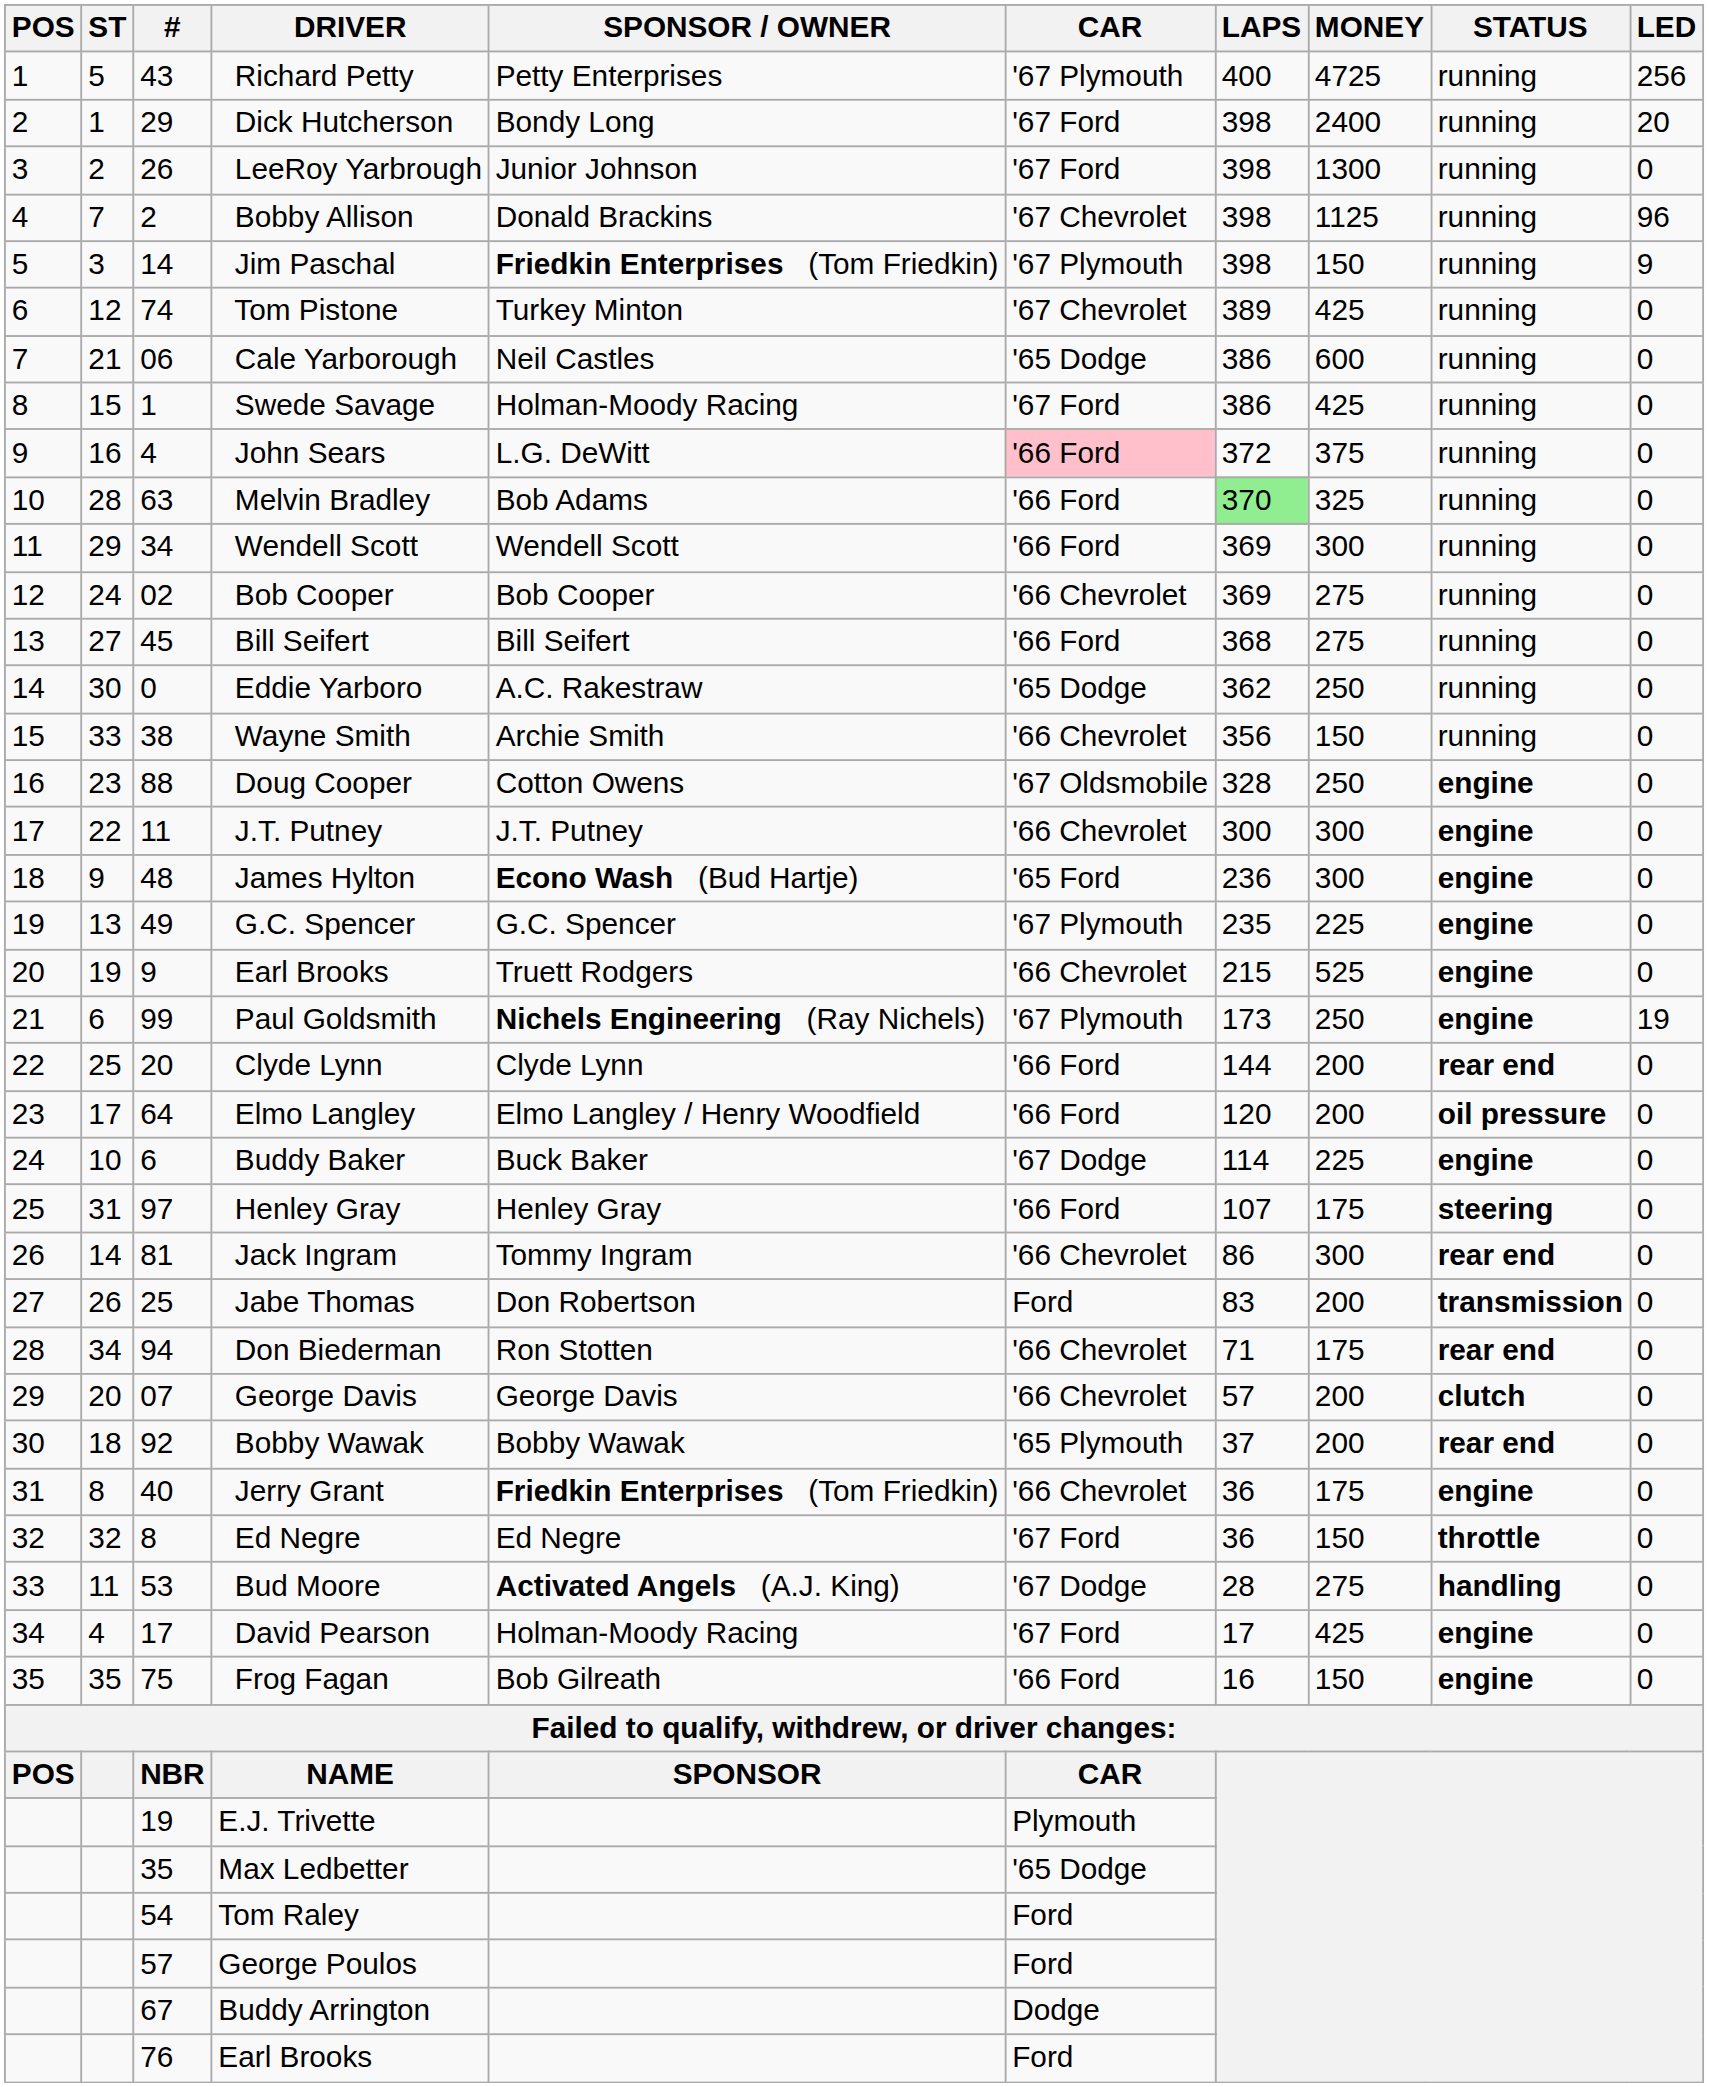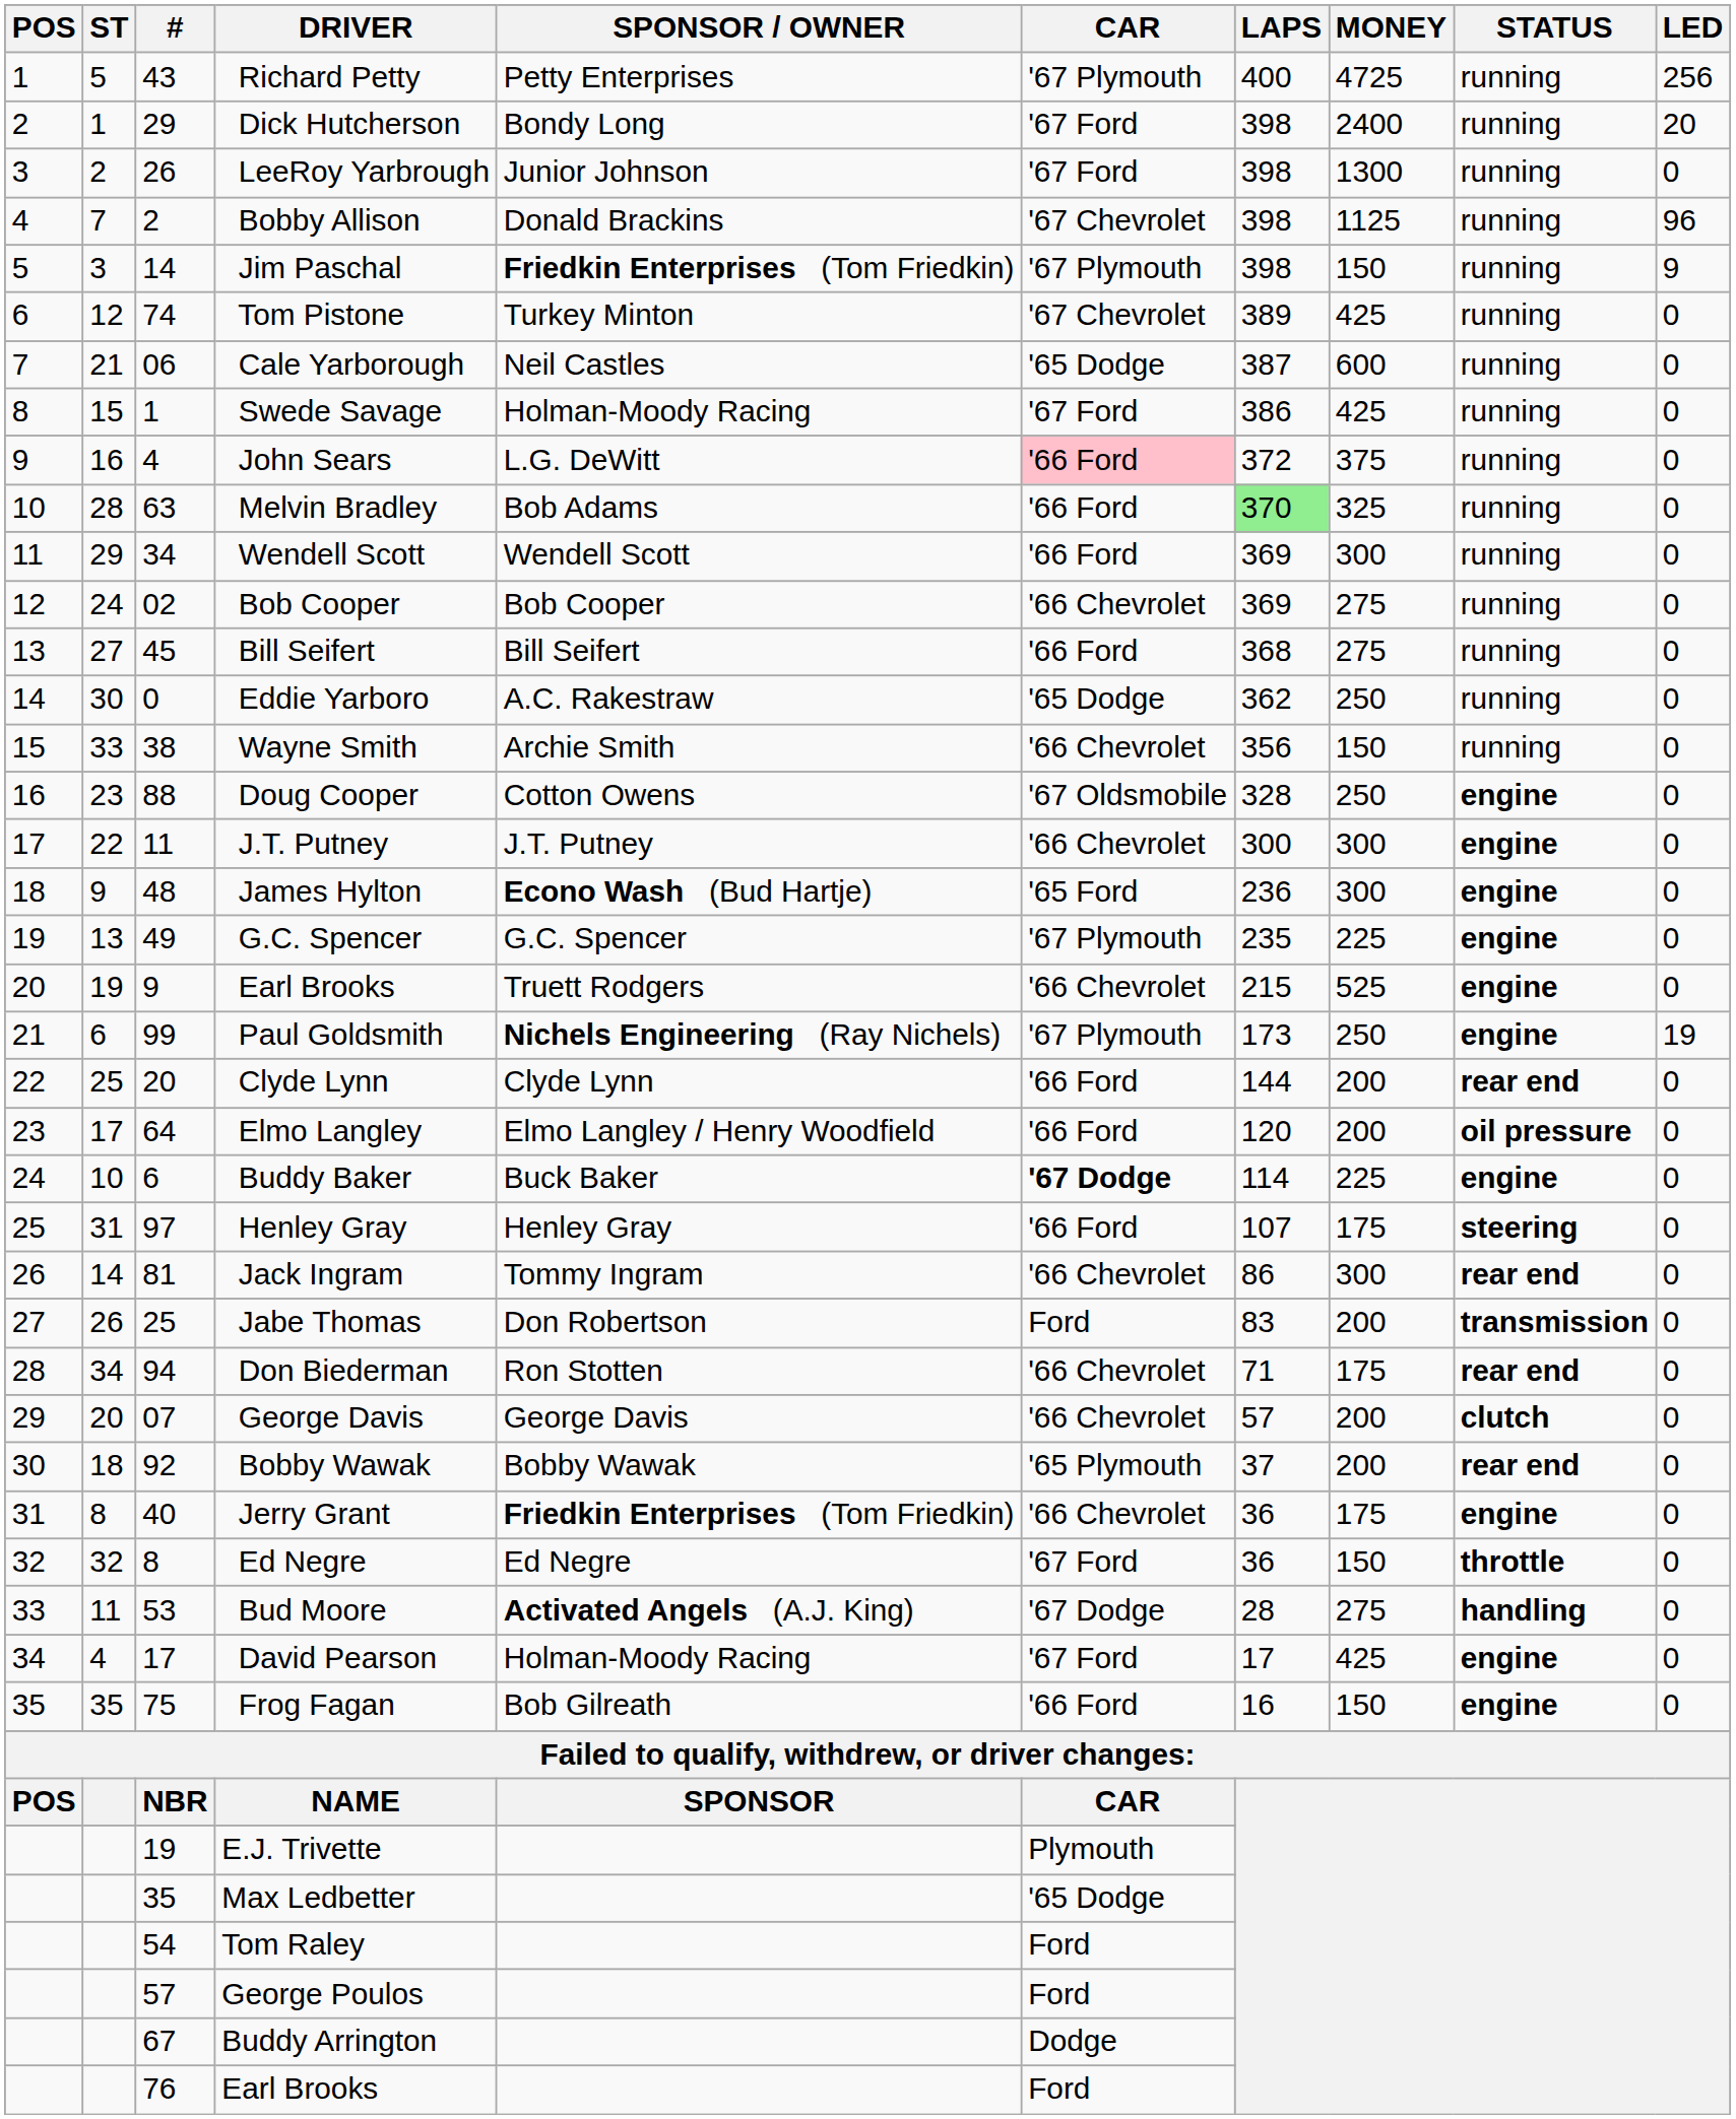 <table class="wikitable">
 <tr>
 <th>POS</th>
 <th>ST</th>
 <th>#</th>
 <th>DRIVER</th>
 <th>SPONSOR / OWNER</th>
 <th>CAR</th>
 <th>LAPS</th>
 <th>MONEY</th>
 <th>STATUS</th>
 <th>LED</th>
 </tr>
 <tr>
 <td>1</td>
 <td>5</td>
 <td>43</td>
 <td>  Richard Petty</td>
 <td>Petty Enterprises</td>
 <td>'67 Plymouth</td>
 <td>400</td>
 <td>4725</td>
 <td>running</td>
 <td>256</td>
 </tr>
 <tr>
 <td>2</td>
 <td>1</td>
 <td>29</td>
 <td>  Dick Hutcherson</td>
 <td>Bondy Long</td>
 <td>'67 Ford</td>
 <td>398</td>
 <td>2400</td>
 <td>running</td>
 <td>20</td>
 </tr>
 <tr>
 <td>3</td>
 <td>2</td>
 <td>26</td>
 <td>  LeeRoy Yarbrough</td>
 <td>Junior Johnson</td>
 <td>'67 Ford</td>
 <td>398</td>
 <td>1300</td>
 <td>running</td>
 <td>0</td>
 </tr>
 <tr>
 <td>4</td>
 <td>7</td>
 <td>2</td>
 <td>  Bobby Allison</td>
 <td>Donald Brackins</td>
 <td>'67 Chevrolet</td>
 <td>398</td>
 <td>1125</td>
 <td>running</td>
 <td>96</td>
 </tr>
 <tr>
 <td>5</td>
 <td>3</td>
 <td>14</td>
 <td>  Jim Paschal</td>
 <td><strong>Friedkin Enterprises</strong>   (Tom Friedkin)</td>
 <td>'67 Plymouth</td>
 <td>398</td>
 <td>150</td>
 <td>running</td>
 <td>9</td>
 </tr>
 <tr>
 <td>6</td>
 <td>12</td>
 <td>74</td>
 <td>  Tom Pistone</td>
 <td>Turkey Minton</td>
 <td>'67 Chevrolet</td>
 <td>389</td>
 <td>425</td>
 <td>running</td>
 <td>0</td>
 </tr>
 <tr>
 <td>7</td>
 <td>21</td>
 <td>06</td>
 <td>  Cale Yarborough</td>
 <td>Neil Castles</td>
 <td>'65 Dodge</td>
-<td>386</td>
+<td>387</td>
 <td>600</td>
 <td>running</td>
 <td>0</td>
 </tr>
 <tr>
 <td>8</td>
 <td>15</td>
 <td>1</td>
 <td>  Swede Savage</td>
 <td>Holman-Moody Racing</td>
 <td>'67 Ford</td>
 <td>386</td>
 <td>425</td>
 <td>running</td>
 <td>0</td>
 </tr>
 <tr>
 <td>9</td>
 <td>16</td>
 <td>4</td>
 <td>  John Sears</td>
 <td>L.G. DeWitt</td>
 <td style="background: pink;">'66 Ford</td>
 <td>372</td>
 <td>375</td>
 <td>running</td>
 <td>0</td>
 </tr>
 <tr>
 <td>10</td>
 <td>28</td>
 <td>63</td>
 <td>  Melvin Bradley</td>
 <td>Bob Adams</td>
 <td>'66 Ford</td>
 <td style="background: lightgreen;">370</td>
 <td>325</td>
 <td>running</td>
 <td>0</td>
 </tr>
 <tr>
 <td>11</td>
 <td>29</td>
 <td>34</td>
 <td>  Wendell Scott</td>
 <td>Wendell Scott</td>
 <td>'66 Ford</td>
 <td>369</td>
 <td>300</td>
 <td>running</td>
 <td>0</td>
 </tr>
 <tr>
 <td>12</td>
 <td>24</td>
 <td>02</td>
 <td>  Bob Cooper</td>
 <td>Bob Cooper</td>
 <td>'66 Chevrolet</td>
 <td>369</td>
 <td>275</td>
 <td>running</td>
 <td>0</td>
 </tr>
 <tr>
 <td>13</td>
 <td>27</td>
 <td>45</td>
 <td>  Bill Seifert</td>
 <td>Bill Seifert</td>
 <td>'66 Ford</td>
 <td>368</td>
 <td>275</td>
 <td>running</td>
 <td>0</td>
 </tr>
 <tr>
 <td>14</td>
 <td>30</td>
 <td>0</td>
 <td>  Eddie Yarboro</td>
 <td>A.C. Rakestraw</td>
 <td>'65 Dodge</td>
 <td>362</td>
 <td>250</td>
 <td>running</td>
 <td>0</td>
 </tr>
 <tr>
 <td>15</td>
 <td>33</td>
 <td>38</td>
 <td>  Wayne Smith</td>
 <td>Archie Smith</td>
 <td>'66 Chevrolet</td>
 <td>356</td>
 <td>150</td>
 <td>running</td>
 <td>0</td>
 </tr>
 <tr>
 <td>16</td>
 <td>23</td>
 <td>88</td>
 <td>  Doug Cooper</td>
 <td>Cotton Owens</td>
 <td>'67 Oldsmobile</td>
 <td>328</td>
 <td>250</td>
 <td><strong>engine</strong></td>
 <td>0</td>
 </tr>
 <tr>
 <td>17</td>
 <td>22</td>
 <td>11</td>
 <td>  J.T. Putney</td>
 <td>J.T. Putney</td>
 <td>'66 Chevrolet</td>
 <td>300</td>
 <td>300</td>
 <td><strong>engine</strong></td>
 <td>0</td>
 </tr>
 <tr>
 <td>18</td>
 <td>9</td>
 <td>48</td>
 <td>  James Hylton</td>
 <td><strong>Econo Wash</strong>   (Bud Hartje)</td>
 <td>'65 Ford</td>
 <td>236</td>
 <td>300</td>
 <td><strong>engine</strong></td>
 <td>0</td>
 </tr>
 <tr>
 <td>19</td>
 <td>13</td>
 <td>49</td>
 <td>  G.C. Spencer</td>
 <td>G.C. Spencer</td>
 <td>'67 Plymouth</td>
 <td>235</td>
 <td>225</td>
 <td><strong>engine</strong></td>
 <td>0</td>
 </tr>
 <tr>
 <td>20</td>
 <td>19</td>
 <td>9</td>
 <td>  Earl Brooks</td>
 <td>Truett Rodgers</td>
 <td>'66 Chevrolet</td>
 <td>215</td>
 <td>525</td>
 <td><strong>engine</strong></td>
 <td>0</td>
 </tr>
 <tr>
 <td>21</td>
 <td>6</td>
 <td>99</td>
 <td>  Paul Goldsmith</td>
 <td><strong>Nichels Engineering</strong>   (Ray Nichels)</td>
 <td>'67 Plymouth</td>
 <td>173</td>
 <td>250</td>
 <td><strong>engine</strong></td>
 <td>19</td>
 </tr>
 <tr>
 <td>22</td>
 <td>25</td>
 <td>20</td>
 <td>  Clyde Lynn</td>
 <td>Clyde Lynn</td>
 <td>'66 Ford</td>
 <td>144</td>
 <td>200</td>
 <td><strong>rear end</strong></td>
 <td>0</td>
 </tr>
 <tr>
 <td>23</td>
 <td>17</td>
 <td>64</td>
 <td>  Elmo Langley</td>
 <td>Elmo Langley / Henry Woodfield</td>
 <td>'66 Ford</td>
 <td>120</td>
 <td>200</td>
 <td><strong>oil pressure</strong></td>
 <td>0</td>
 </tr>
 <tr>
 <td>24</td>
 <td>10</td>
 <td>6</td>
 <td>  Buddy Baker</td>
 <td>Buck Baker</td>
-<td>'67 Dodge</td>
+<td><strong>'67 Dodge</strong></td>
 <td>114</td>
 <td>225</td>
 <td><strong>engine</strong></td>
 <td>0</td>
 </tr>
 <tr>
 <td>25</td>
 <td>31</td>
 <td>97</td>
 <td>  Henley Gray</td>
 <td>Henley Gray</td>
 <td>'66 Ford</td>
 <td>107</td>
 <td>175</td>
 <td><strong>steering</strong></td>
 <td>0</td>
 </tr>
 <tr>
 <td>26</td>
 <td>14</td>
 <td>81</td>
 <td>  Jack Ingram</td>
 <td>Tommy Ingram</td>
 <td>'66 Chevrolet</td>
 <td>86</td>
 <td>300</td>
 <td><strong>rear end</strong></td>
 <td>0</td>
 </tr>
 <tr>
 <td>27</td>
 <td>26</td>
 <td>25</td>
 <td>  Jabe Thomas</td>
 <td>Don Robertson</td>
 <td>Ford</td>
 <td>83</td>
 <td>200</td>
 <td><strong>transmission</strong></td>
 <td>0</td>
 </tr>
 <tr>
 <td>28</td>
 <td>34</td>
 <td>94</td>
 <td>  Don Biederman</td>
 <td>Ron Stotten</td>
 <td>'66 Chevrolet</td>
 <td>71</td>
 <td>175</td>
 <td><strong>rear end</strong></td>
 <td>0</td>
 </tr>
 <tr>
 <td>29</td>
 <td>20</td>
 <td>07</td>
 <td>  George Davis</td>
 <td>George Davis</td>
 <td>'66 Chevrolet</td>
 <td>57</td>
 <td>200</td>
 <td><strong>clutch</strong></td>
 <td>0</td>
 </tr>
 <tr>
 <td>30</td>
 <td>18</td>
 <td>92</td>
 <td>  Bobby Wawak</td>
 <td>Bobby Wawak</td>
 <td>'65 Plymouth</td>
 <td>37</td>
 <td>200</td>
 <td><strong>rear end</strong></td>
 <td>0</td>
 </tr>
 <tr>
 <td>31</td>
 <td>8</td>
 <td>40</td>
 <td>  Jerry Grant</td>
 <td><strong>Friedkin Enterprises</strong>   (Tom Friedkin)</td>
 <td>'66 Chevrolet</td>
 <td>36</td>
 <td>175</td>
 <td><strong>engine</strong></td>
 <td>0</td>
 </tr>
 <tr>
 <td>32</td>
 <td>32</td>
 <td>8</td>
 <td>  Ed Negre</td>
 <td>Ed Negre</td>
 <td>'67 Ford</td>
 <td>36</td>
 <td>150</td>
 <td><strong>throttle</strong></td>
 <td>0</td>
 </tr>
 <tr>
 <td>33</td>
 <td>11</td>
 <td>53</td>
 <td>  Bud Moore</td>
 <td><strong>Activated Angels</strong>   (A.J. King)</td>
 <td>'67 Dodge</td>
 <td>28</td>
 <td>275</td>
 <td><strong>handling</strong></td>
 <td>0</td>
 </tr>
 <tr>
 <td>34</td>
 <td>4</td>
 <td>17</td>
 <td>  David Pearson</td>
 <td>Holman-Moody Racing</td>
 <td>'67 Ford</td>
 <td>17</td>
 <td>425</td>
 <td><strong>engine</strong></td>
 <td>0</td>
 </tr>
 <tr>
 <td>35</td>
 <td>35</td>
 <td>75</td>
 <td>  Frog Fagan</td>
 <td>Bob Gilreath</td>
 <td>'66 Ford</td>
 <td>16</td>
 <td>150</td>
 <td><strong>engine</strong></td>
 <td>0</td>
 </tr>
 <tr>
 <th colspan="10">Failed to qualify, withdrew, or driver changes:</th>
 </tr>
 <tr>
 <th>POS</th>
 <th></th>
 <th>NBR</th>
 <th>NAME</th>
 <th>SPONSOR</th>
 <th>CAR</th>
 <th colspan="4" rowspan="7"></th>
 </tr>
 <tr>
 <td></td>
 <td></td>
 <td>19</td>
 <td>E.J. Trivette</td>
 <td></td>
 <td>Plymouth</td>
 </tr>
 <tr>
 <td></td>
 <td></td>
 <td>35</td>
 <td>Max Ledbetter</td>
 <td></td>
 <td>'65 Dodge</td>
 </tr>
 <tr>
 <td></td>
 <td></td>
 <td>54</td>
 <td>Tom Raley</td>
 <td></td>
 <td>Ford</td>
 </tr>
 <tr>
 <td></td>
 <td></td>
 <td>57</td>
 <td>George Poulos</td>
 <td></td>
 <td>Ford</td>
 </tr>
 <tr>
 <td></td>
 <td></td>
 <td>67</td>
 <td>Buddy Arrington</td>
 <td></td>
 <td>Dodge</td>
 </tr>
 <tr>
 <td></td>
 <td></td>
 <td>76</td>
 <td>Earl Brooks</td>
 <td></td>
 <td>Ford</td>
 </tr>
 </table>
